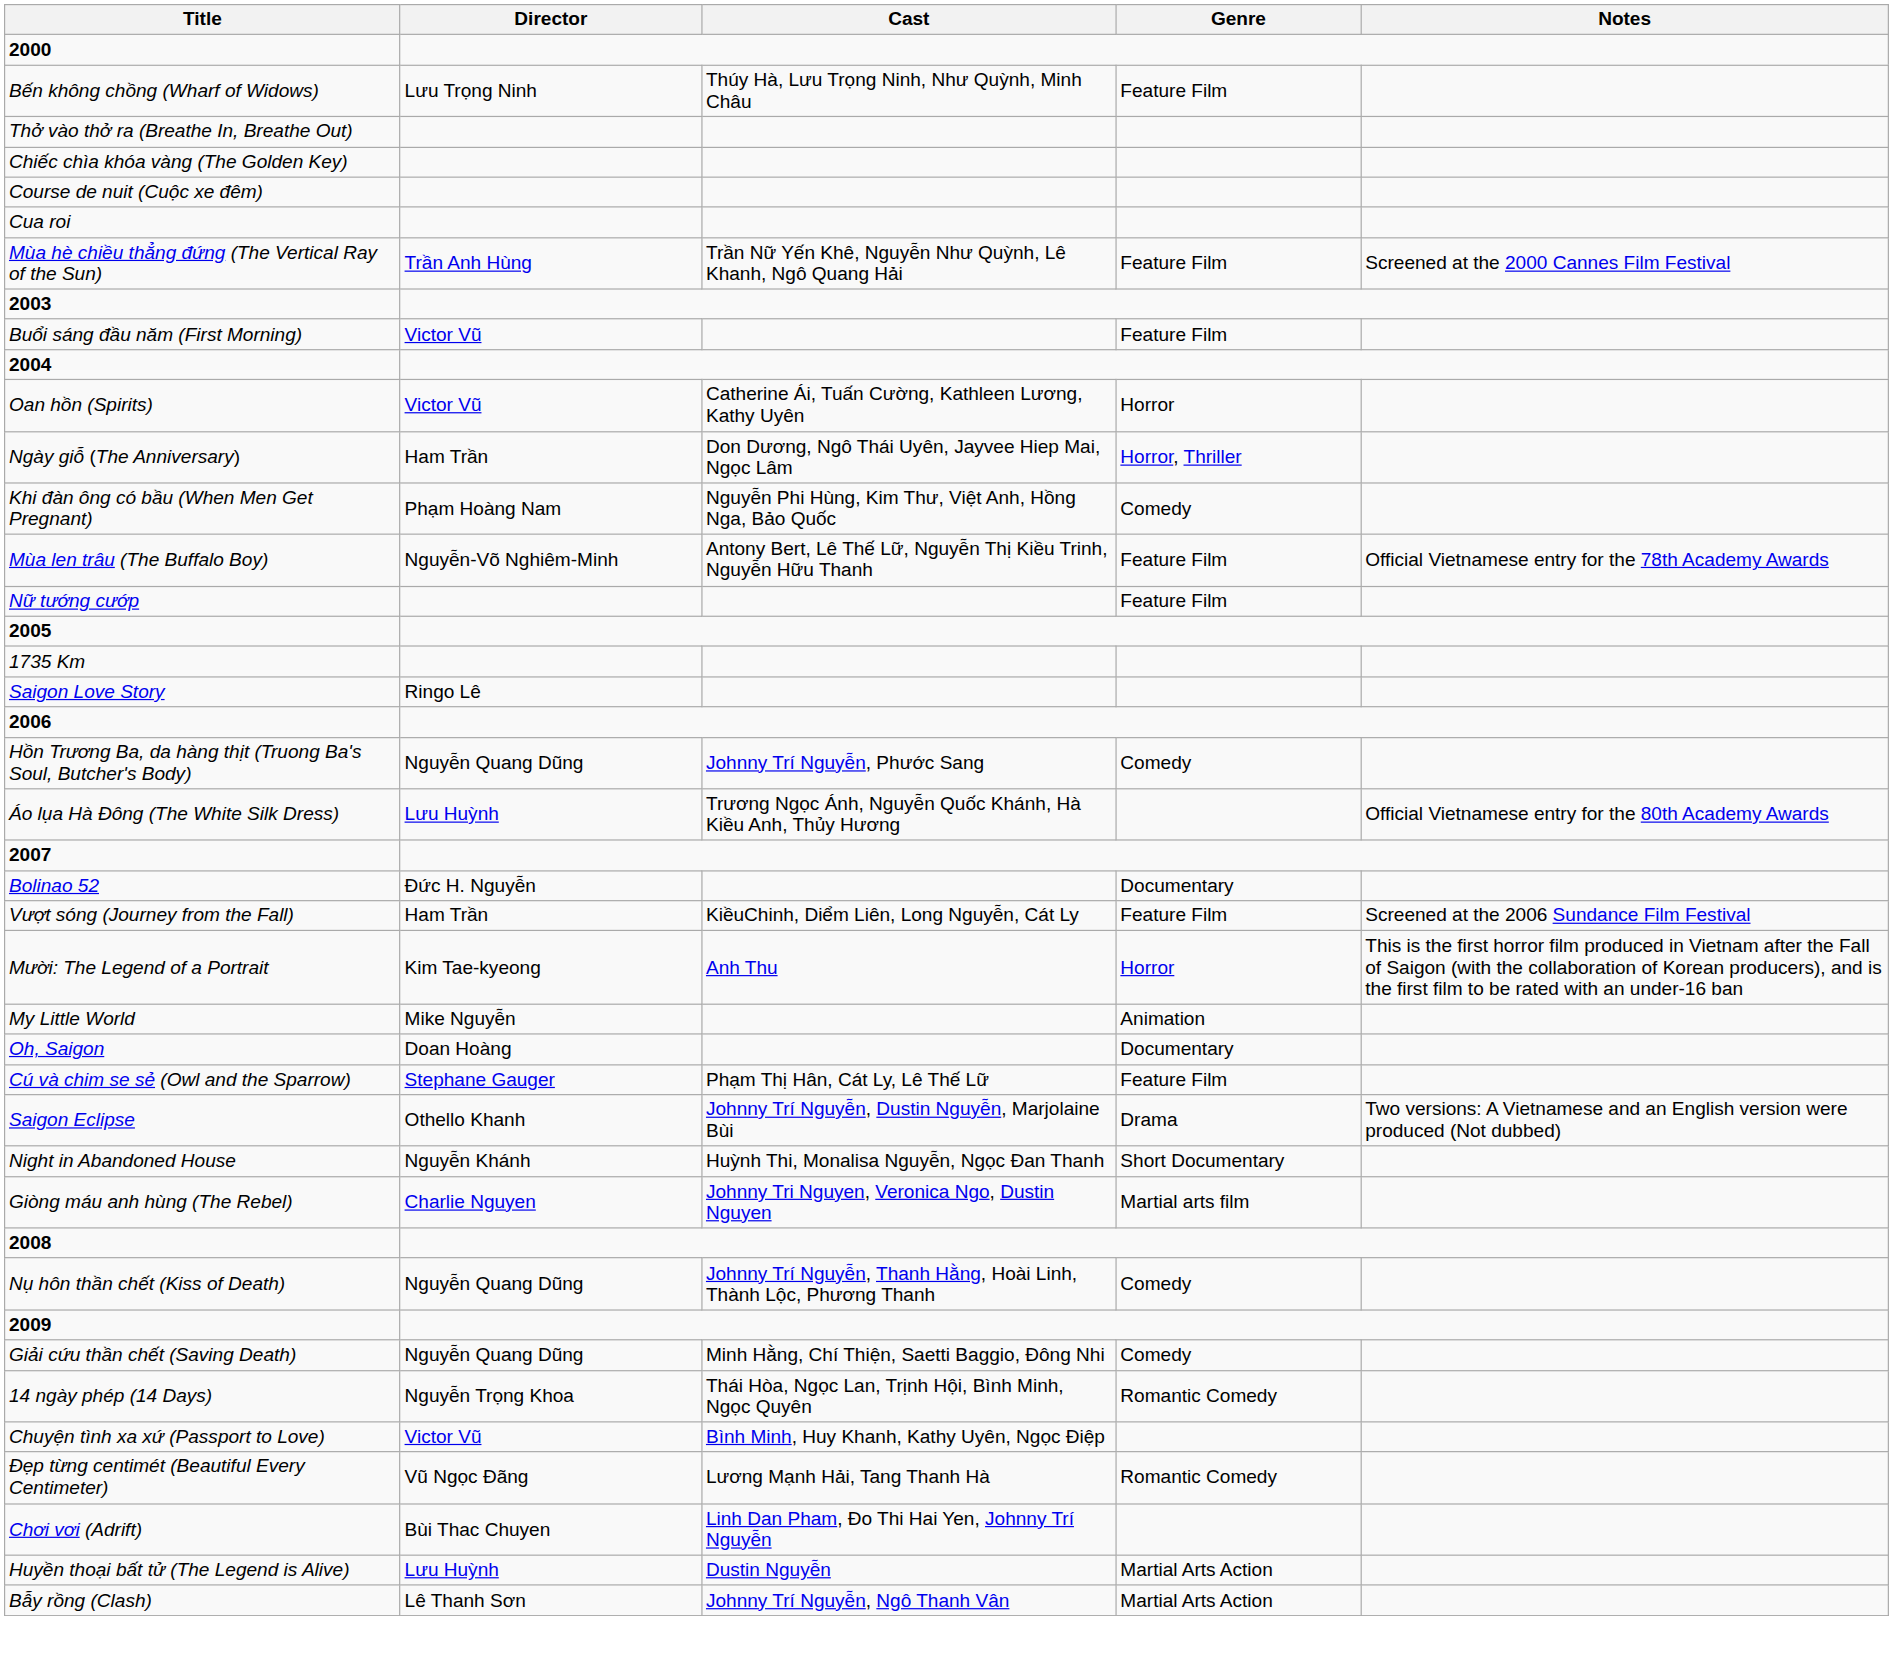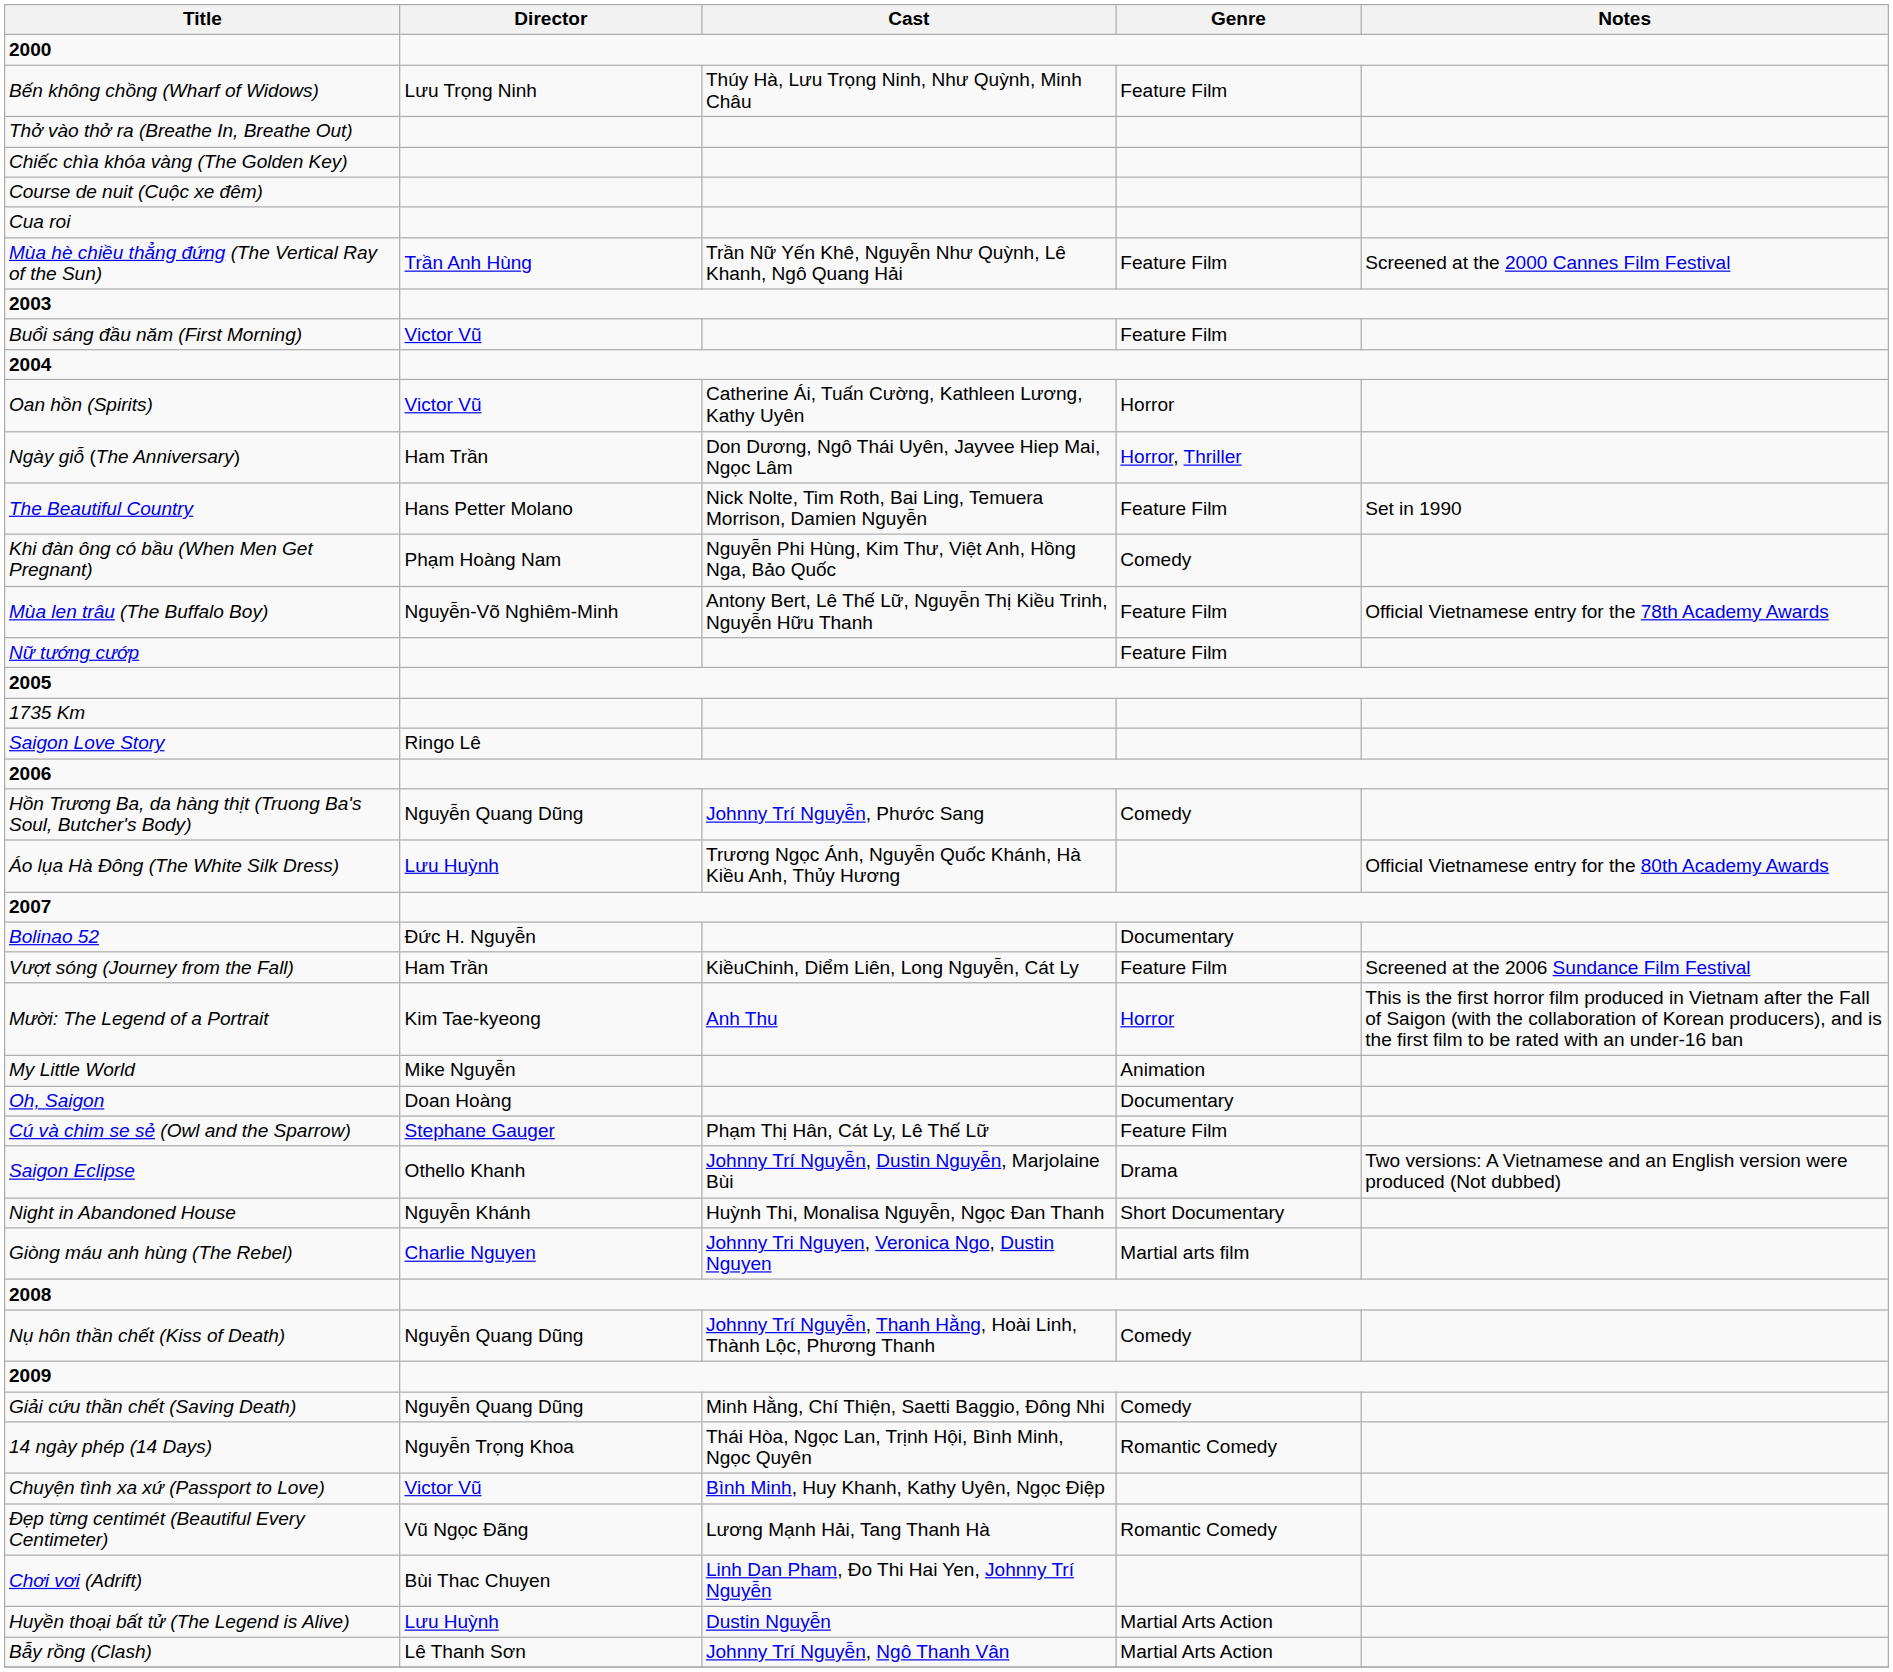 <table class="wikitable" width= "100%">
 <tr>
 <th width=21%>Title</th>
 <th width=16%>Director</th>
 <th width=22%>Cast</th>
 <th width=13%>Genre</th>
 <th width=28%>Notes</th>
 </tr>
 <tr>
 <td><strong>2000</strong></td>
 </tr>
 <tr>
 <td><em>Bến không chồng (Wharf of Widows)</em></td>
 <td>Lưu Trọng Ninh</td>
 <td>Thúy Hà, Lưu Trọng Ninh, Như Quỳnh, Minh Châu</td>
 <td>Feature Film</td>
 <td></td>
 </tr>
 <tr>
 <td><em>Thở vào thở ra (Breathe In, Breathe Out)</em></td>
 <td></td>
 <td></td>
 <td></td>
 <td></td>
 </tr>
 <tr>
 <td><em>Chiếc chìa khóa vàng (The Golden Key)</em></td>
 <td></td>
 <td></td>
 <td></td>
 <td></td>
 </tr>
 <tr>
 <td><em>Course de nuit (Cuộc xe đêm)</em></td>
 <td></td>
 <td></td>
 <td></td>
 <td></td>
 </tr>
 <tr>
 <td><em>Cua roi</em></td>
 <td></td>
 <td></td>
 <td></td>
 <td></td>
 </tr>
 <tr>
 <td><em><a href='#'>Mùa hè chiều thẳng đứng</a> (The Vertical Ray of the Sun)</em></td>
 <td><a href='#'>Trần Anh Hùng</a></td>
 <td>Trần Nữ Yến Khê, Nguyễn Như Quỳnh, Lê Khanh, Ngô Quang Hải</td>
 <td>Feature Film</td>
 <td>Screened at the <a href='#'>2000 Cannes Film Festival</a></td>
 </tr>
 <tr>
 <td><strong>2003</strong></td>
 </tr>
 <tr>
 <td><em>Buổi sáng đầu năm (First Morning)</em></td>
 <td><a href='#'>Victor Vũ</a></td>
 <td></td>
 <td>Feature Film</td>
 <td></td>
 </tr>
 <tr>
 <td><strong>2004</strong></td>
 </tr>
 <tr>
 <td><em>Oan hồn (Spirits)</em></td>
 <td><a href='#'>Victor Vũ</a></td>
 <td>Catherine Ái, Tuấn Cường, Kathleen Lương, Kathy Uyên</td>
 <td>Horror</td>
 <td></td>
 </tr>
 <tr>
 <td><em>Ngày giỗ</em> (<em>The Anniversary</em>)</td>
 <td>Ham Trần</td>
 <td>Don Dương, Ngô Thái Uyên, Jayvee Hiep Mai, Ngọc Lâm</td>
 <td><a href='#'>Horror</a>, <a href='#'>Thriller</a></td>
 <td></td>
+</tr>
+<tr>
+<td><em><a href='#'>The Beautiful Country</a></em></td>
+<td>Hans Petter Molano</td>
+<td>Nick Nolte, Tim Roth, Bai Ling, Temuera Morrison, Damien Nguyễn</td>
+<td>Feature Film</td>
+<td>Set in 1990</td>
 </tr>
 <tr>
 <td><em>Khi đàn ông có bầu (When Men Get Pregnant)</em></td>
 <td>Phạm Hoàng Nam</td>
 <td>Nguyễn Phi Hùng, Kim Thư, Việt Anh, Hồng Nga, Bảo Quốc</td>
 <td>Comedy</td>
 <td></td>
 </tr>
 <tr>
 <td><em><a href='#'>Mùa len trâu</a> (The Buffalo Boy)</em></td>
 <td>Nguyễn-Võ Nghiêm-Minh</td>
 <td>Antony Bert, Lê Thế Lữ, Nguyễn Thị Kiều Trinh,  Nguyễn Hữu Thanh</td>
 <td>Feature Film</td>
 <td>Official Vietnamese entry for the <a href='#'>78th Academy Awards</a></td>
 </tr>
 <tr>
 <td><em><a href='#'>Nữ tướng cướp</a></em></td>
 <td></td>
 <td></td>
 <td>Feature Film</td>
 <td></td>
 </tr>
 <tr>
 <td><strong>2005</strong></td>
 </tr>
 <tr>
 <td><em>1735 Km</em></td>
 <td></td>
 <td></td>
 <td></td>
 <td></td>
 </tr>
 <tr>
 <td><em><a href='#'>Saigon Love Story</a></em></td>
 <td>Ringo Lê</td>
 <td></td>
 <td></td>
 <td></td>
 </tr>
 <tr>
 <td><strong>2006</strong></td>
 </tr>
 <tr>
 <td><em>Hồn Trương Ba, da hàng thịt (Truong Ba's Soul, Butcher's Body)</em></td>
 <td>Nguyễn Quang Dũng</td>
 <td><a href='#'>Johnny Trí Nguyễn</a>, Phước Sang</td>
 <td>Comedy</td>
 <td></td>
 </tr>
 <tr>
 <td><em>Áo lụa Hà Ðông (The White Silk Dress)</em></td>
 <td><a href='#'>Lưu Huỳnh</a></td>
 <td>Trương Ngọc Ánh, Nguyễn Quốc Khánh, Hà Kiều Anh, Thủy Hương</td>
 <td></td>
 <td>Official Vietnamese entry for the <a href='#'>80th Academy Awards</a></td>
 </tr>
 <tr>
 <td><strong>2007</strong></td>
 </tr>
 <tr>
 <td><em><a href='#'>Bolinao 52</a></em></td>
 <td>Ðức H. Nguyễn</td>
 <td></td>
 <td>Documentary</td>
 <td></td>
 </tr>
 <tr>
 <td><em>Vượt sóng (Journey from the Fall)</em></td>
 <td>Ham Trần</td>
 <td>KiềuChinh, Diểm Liên, Long Nguyễn, Cát Ly</td>
 <td>Feature Film</td>
 <td>Screened at the 2006 <a href='#'>Sundance Film Festival</a></td>
 </tr>
 <tr>
 <td><em>Mười: The Legend of a Portrait</em></td>
 <td>Kim Tae-kyeong</td>
 <td><a href='#'>Anh Thu</a></td>
 <td><a href='#'>Horror</a></td>
 <td>This is the first horror film produced in Vietnam after the Fall of Saigon (with the collaboration of Korean producers), and is the first film to be rated with an under-16 ban</td>
 </tr>
 <tr>
 <td><em>My Little World</em></td>
 <td>Mike Nguyễn</td>
 <td></td>
 <td>Animation</td>
 <td></td>
 </tr>
 <tr>
 <td><em><a href='#'>Oh, Saigon</a></em></td>
 <td>Doan Hoàng</td>
 <td></td>
 <td>Documentary</td>
 <td></td>
 </tr>
 <tr>
 <td><em><a href='#'>Cú và chim se sẻ</a> (Owl and the Sparrow)</em></td>
 <td><a href='#'>Stephane Gauger</a></td>
 <td>Phạm Thị Hân, Cát Ly, Lê Thế Lữ</td>
 <td>Feature Film</td>
 <td></td>
 </tr>
 <tr>
 <td><em><a href='#'>Saigon Eclipse</a></em></td>
 <td>Othello Khanh</td>
 <td><a href='#'>Johnny Trí Nguyễn</a>, <a href='#'>Dustin Nguyễn</a>, Marjolaine Bùi</td>
 <td>Drama</td>
 <td>Two versions: A Vietnamese and an English version were produced (Not dubbed)</td>
 </tr>
 <tr>
 <td><em>Night in Abandoned House</em></td>
 <td>Nguyễn Khánh</td>
 <td>Huỳnh Thi, Monalisa Nguyễn, Ngọc Ðan Thanh</td>
 <td>Short Documentary</td>
 <td></td>
 </tr>
 <tr>
 <td><em>Giòng máu anh hùng (The Rebel)</em></td>
 <td><a href='#'>Charlie Nguyen</a></td>
 <td><a href='#'>Johnny Tri Nguyen</a>, <a href='#'>Veronica Ngo</a>, <a href='#'>Dustin Nguyen</a></td>
 <td>Martial arts film</td>
 <td></td>
 </tr>
 <tr>
 <td><strong>2008</strong></td>
 </tr>
 <tr>
 <td><em>Nụ hôn thần chết (Kiss of Death)</em></td>
 <td>Nguyễn Quang Dũng</td>
 <td><a href='#'>Johnny Trí Nguyễn</a>, <a href='#'>Thanh Hằng</a>, Hoài Linh, Thành Lộc, Phương Thanh</td>
 <td>Comedy</td>
 <td></td>
 </tr>
 <tr>
 <td><strong>2009</strong></td>
 </tr>
 <tr>
 <td><em>Giải cứu thần chết (Saving Death)</em></td>
 <td>Nguyễn Quang Dũng</td>
 <td>Minh Hằng, Chí Thiện, Saetti Baggio, Đông Nhi</td>
 <td>Comedy</td>
 <td></td>
 </tr>
 <tr>
 <td><em>14 ngày phép (14 Days)</em></td>
 <td>Nguyễn Trọng Khoa</td>
 <td>Thái Hòa, Ngọc Lan, Trịnh Hội, Bình Minh, Ngọc Quyên</td>
 <td>Romantic Comedy</td>
 <td></td>
 </tr>
 <tr>
 <td><em>Chuyện tình xa xứ (Passport to Love)</em></td>
 <td><a href='#'>Victor Vũ</a></td>
 <td><a href='#'>Bình Minh</a>, Huy Khanh, Kathy Uyên, Ngọc Ðiệp</td>
 <td></td>
 <td></td>
 </tr>
 <tr>
 <td><em>Đẹp từng centimét (Beautiful Every Centimeter)</em></td>
 <td>Vũ Ngọc Đãng</td>
 <td>Lương Mạnh Hải, Tang Thanh Hà</td>
 <td>Romantic Comedy</td>
 <td></td>
 </tr>
 <tr>
 <td><em><a href='#'>Chơi vơi</a> (Adrift)</em></td>
 <td>Bùi Thac Chuyen</td>
 <td><a href='#'>Linh Dan Pham</a>, Đo Thi Hai Yen, <a href='#'>Johnny Trí Nguyễn</a></td>
 <td></td>
 <td></td>
 </tr>
 <tr>
 <td><em>Huyền thoại bất tử (The Legend is Alive)</em></td>
 <td><a href='#'>Lưu Huỳnh</a></td>
 <td><a href='#'>Dustin Nguyễn</a></td>
 <td>Martial Arts Action</td>
 <td></td>
 </tr>
 <tr>
 <td><em>Bẫy rồng (Clash)</em></td>
 <td>Lê Thanh Sơn</td>
 <td><a href='#'>Johnny Trí Nguyễn</a>, <a href='#'>Ngô Thanh Vân</a></td>
 <td>Martial Arts Action</td>
 <td></td>
 </tr>
 <tr>
 </tr>
 </table>
